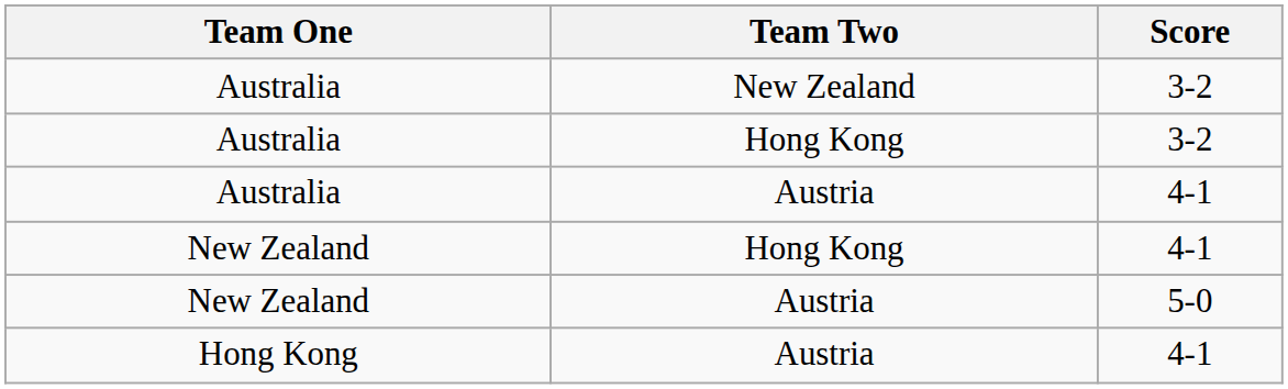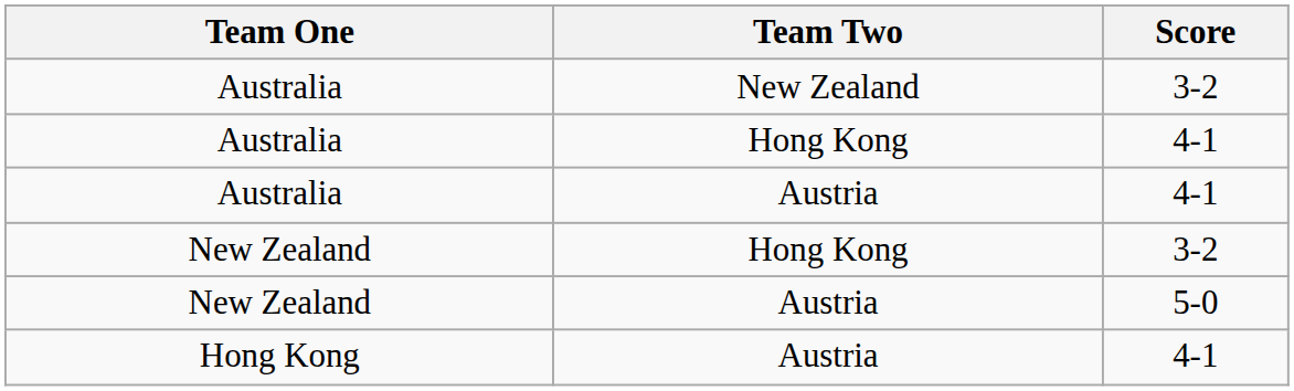 <table class="wikitable" style="text-align: center">
 <tr>
 <th width=250>Team One</th>
 <th width=250>Team Two</th>
 <th width=80>Score</th>
 </tr>
 <tr>
 <td> Australia</td>
 <td> New Zealand</td>
 <td>3-2</td>
 </tr>
 <tr>
 <td> Australia</td>
 <td> Hong Kong</td>
-<td>3-2</td>
+<td>4-1</td>
 </tr>
 <tr>
 <td> Australia</td>
 <td> Austria</td>
 <td>4-1</td>
 </tr>
 <tr>
 <td> New Zealand</td>
 <td> Hong Kong</td>
-<td>4-1</td>
+<td>3-2</td>
 </tr>
 <tr>
 <td> New Zealand</td>
 <td> Austria</td>
 <td>5-0</td>
 </tr>
 <tr>
 <td> Hong Kong</td>
 <td> Austria</td>
 <td>4-1</td>
 </tr>
 </table>
